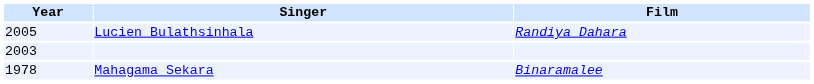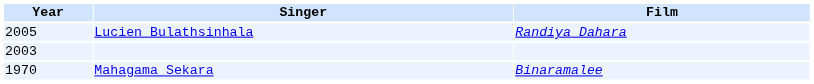 <table cellspacing="1" cellpadding="1" border="0" width="50%">
 <tr bgcolor="#d1e4fd">
 <th>Year</th>
 <th>Singer</th>
 <th>Film</th>
 </tr>
 <tr>
 </tr>
 <tr bgcolor=#edf3fe>
 <td>2005</td>
 <td><a href='#'>Lucien Bulathsinhala</a></td>
 <td><em><a href='#'>Randiya Dahara</a></em></td>
 </tr>
 <tr>
 </tr>
 <tr bgcolor=#edf3fe>
 <td>2003</td>
 <td></td>
 <td></td>
 </tr>
 <tr>
 </tr>
 <tr bgcolor=#edf3fe>
-<td>1978</td>
+<td>1970</td>
 <td><a href='#'>Mahagama Sekara</a></td>
 <td><em><a href='#'>Binaramalee</a></em></td>
 </tr>
 <tr>
 </tr>
 </table>
